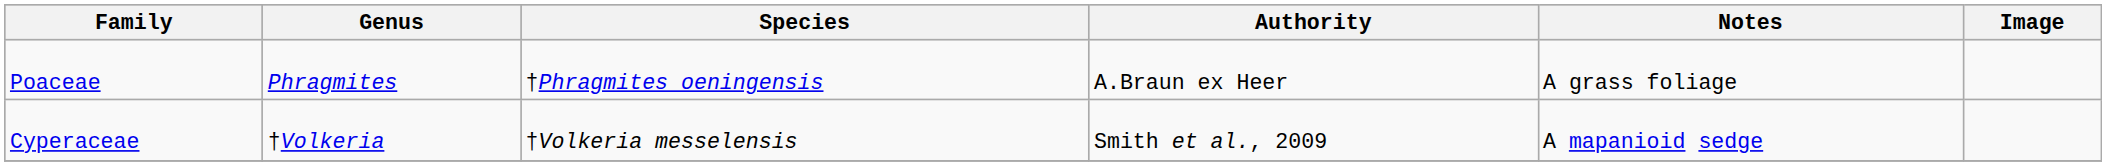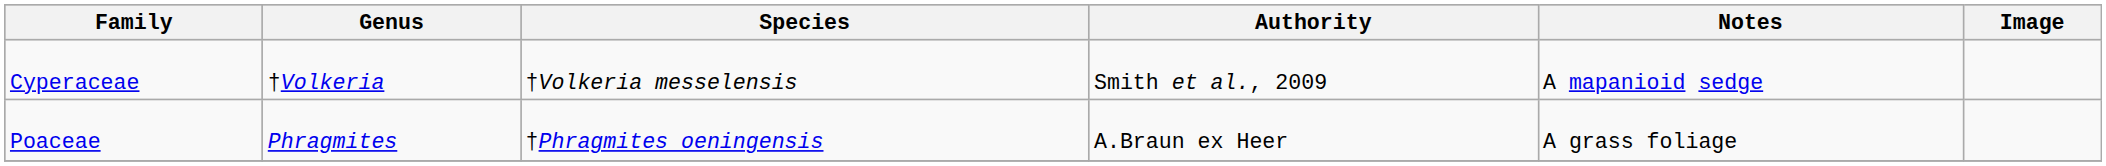 <table class="wikitable" align="center" width="100%">
 <tr>
 <th>Family</th>
 <th>Genus</th>
 <th>Species</th>
 <th>Authority</th>
 <th>Notes</th>
 <th>Image</th>
 </tr>
 <tr>
+<td><br><a href='#'>Cyperaceae</a></td>
+<td><br>†<em><a href='#'>Volkeria</a></em></td>
+<td><br>†<em>Volkeria messelensis</em></td>
+<td><br>Smith <em>et al.</em>, 2009</td>
+<td><br>A <a href='#'>mapanioid</a> <a href='#'>sedge</a></td>
+<td></td>
+</tr>
+<tr>
 <td><br><a href='#'>Poaceae</a></td>
 <td><br><em><a href='#'>Phragmites</a></em></td>
 <td><br>†<em><a href='#'>Phragmites oeningensis</a></em></td>
 <td><br>A.Braun ex Heer</td>
 <td><br>A grass foliage</td>
 <td></td>
 </tr>
 <tr>
-<td><br><a href='#'>Cyperaceae</a></td>
-<td><br>†<em><a href='#'>Volkeria</a></em></td>
-<td><br>†<em>Volkeria messelensis</em></td>
-<td><br>Smith <em>et al.</em>, 2009</td>
-<td><br>A <a href='#'>mapanioid</a> <a href='#'>sedge</a></td>
-<td></td>
-</tr>
-<tr>
 </tr>
 </table>
